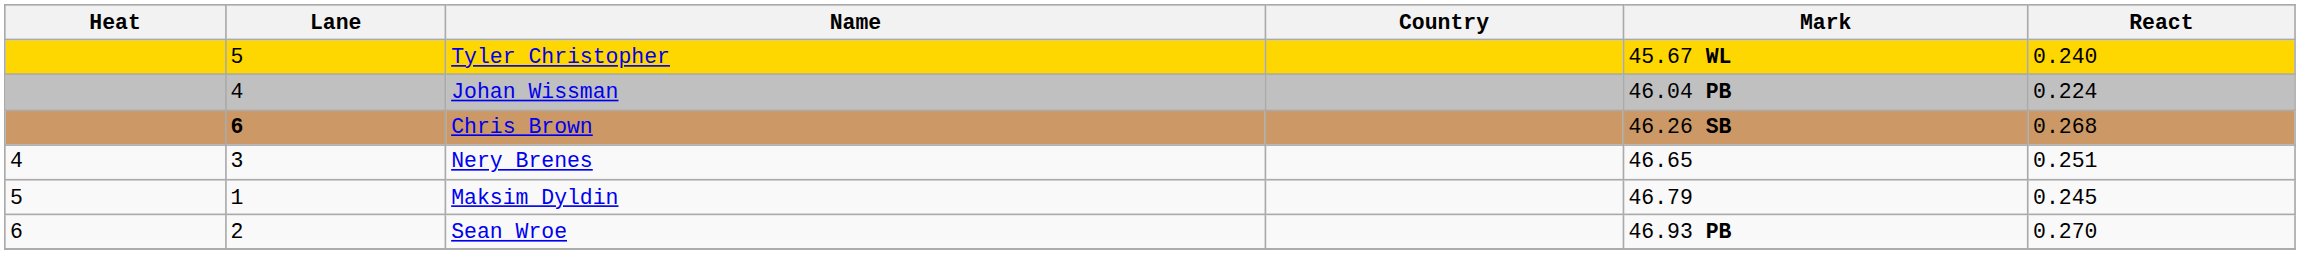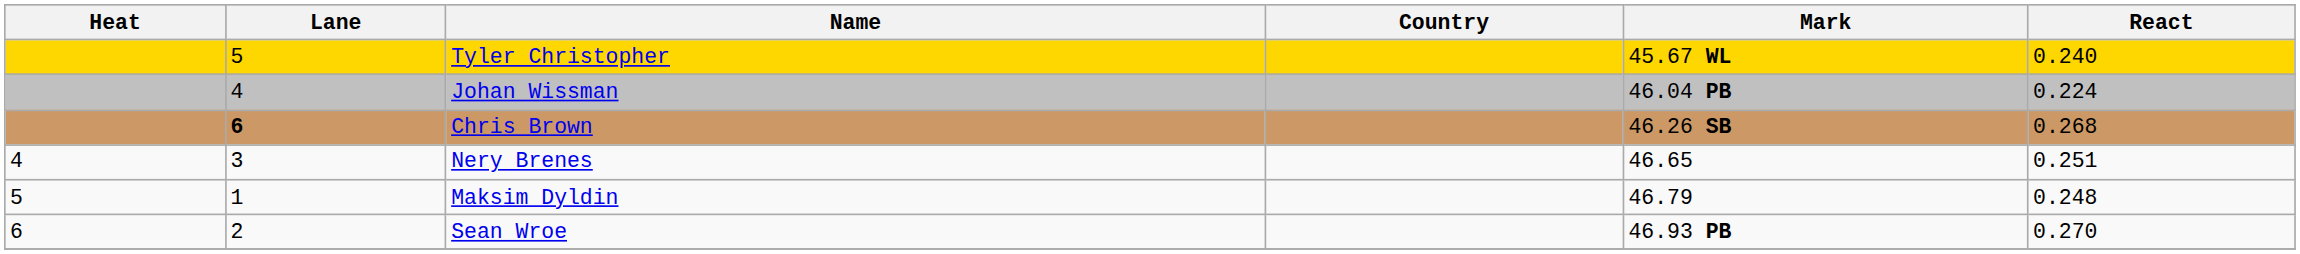 <table class="wikitable" width=70%>
 <tr>
 <th>Heat</th>
 <th>Lane</th>
 <th>Name</th>
 <th>Country</th>
 <th>Mark</th>
 <th>React</th>
 </tr>
 <tr bgcolor=gold>
 <td></td>
 <td>5</td>
 <td><a href='#'>Tyler Christopher</a></td>
 <td></td>
 <td>45.67 <strong>WL</strong></td>
 <td>0.240</td>
 </tr>
 <tr bgcolor=silver>
 <td></td>
 <td>4</td>
 <td><a href='#'>Johan Wissman</a></td>
 <td></td>
 <td>46.04 <strong>PB</strong></td>
 <td>0.224</td>
 </tr>
 <tr bgcolor=cc9966>
 <td></td>
 <td><strong>6</strong></td>
 <td><a href='#'>Chris Brown</a></td>
 <td></td>
 <td>46.26 <strong>SB</strong></td>
 <td>0.268</td>
 </tr>
 <tr>
 <td>4</td>
 <td>3</td>
 <td><a href='#'>Nery Brenes</a></td>
 <td></td>
 <td>46.65</td>
 <td>0.251</td>
 </tr>
 <tr>
 <td>5</td>
 <td>1</td>
 <td><a href='#'>Maksim Dyldin</a></td>
 <td></td>
 <td>46.79</td>
-<td>0.245</td>
+<td>0.248</td>
 </tr>
 <tr>
 <td>6</td>
 <td>2</td>
 <td><a href='#'>Sean Wroe</a></td>
 <td></td>
 <td>46.93 <strong>PB</strong></td>
 <td>0.270</td>
 </tr>
 <tr>
 </tr>
 </table>
